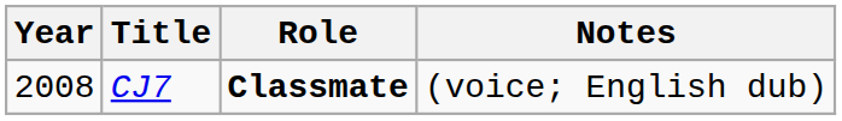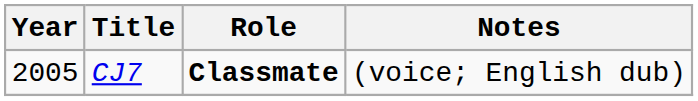 <table class="wikitable sortable">
 <tr>
 <th>Year</th>
 <th>Title</th>
 <th>Role</th>
 <th>Notes</th>
 </tr>
 <tr>
-<td>2008</td>
+<td>2005</td>
 <td><em><a href='#'>CJ7</a></em></td>
 <td><strong>Classmate</strong></td>
 <td>(voice; English dub)</td>
 </tr>
 <tr>
 </tr>
 </table>
